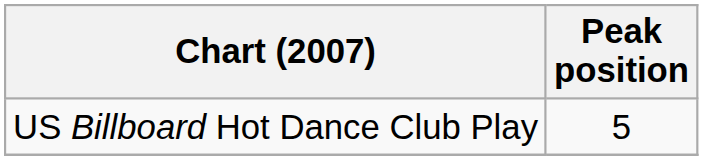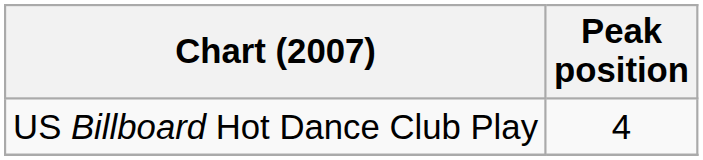 <table class="wikitable sortable">
 <tr>
 <th align="left">Chart (2007)</th>
 <th align="center">Peak<br>position</th>
 </tr>
 <tr>
 <td align="left">US <em>Billboard</em> Hot Dance Club Play</td>
-<td align="center">5</td>
+<td align="center">4</td>
 </tr>
 <tr>
 </tr>
 </table>
